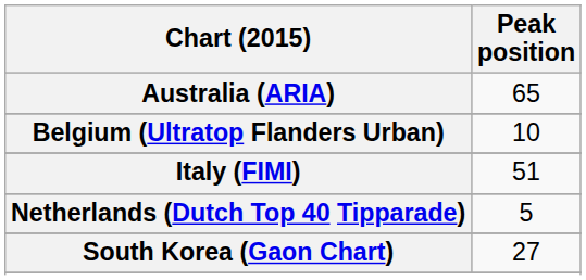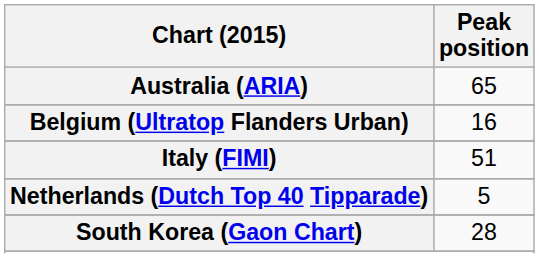 <table class="wikitable sortable plainrowheaders" style="text-align:center">
 <tr>
 <th scope="col">Chart (2015)</th>
 <th scope="col">Peak<br>position</th>
 </tr>
 <tr>
 <th scope="row">Australia (<a href='#'>ARIA</a>)</th>
 <td>65</td>
 </tr>
 <tr>
 </tr>
 <tr>
 </tr>
 <tr>
 <th scope="row">Belgium (<a href='#'>Ultratop</a> Flanders Urban)</th>
-<td>10</td>
+<td>16</td>
 </tr>
 <tr>
 </tr>
 <tr>
 </tr>
 <tr>
 </tr>
 <tr>
 </tr>
 <tr>
 </tr>
 <tr>
 </tr>
 <tr>
 </tr>
 <tr>
 </tr>
 <tr>
 </tr>
 <tr>
 <th scope="row">Italy (<a href='#'>FIMI</a>)</th>
 <td align="center">51</td>
 </tr>
 <tr>
 </tr>
 <tr>
 <th scope="row">Netherlands (<a href='#'>Dutch Top 40</a> <a href='#'>Tipparade</a>)</th>
 <td align="center">5</td>
 </tr>
 <tr>
 </tr>
 <tr>
 </tr>
 <tr>
 </tr>
 <tr>
 <th scope="row">South Korea (<a href='#'>Gaon Chart</a>)</th>
-<td align="center">27</td>
+<td align="center">28</td>
 </tr>
 <tr>
 </tr>
 <tr>
 </tr>
 <tr>
 </tr>
 <tr>
 </tr>
 <tr>
 </tr>
 <tr>
 </tr>
 <tr>
 </tr>
 </table>
